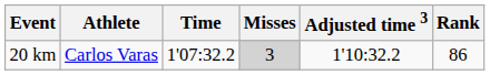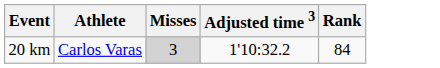 <table class="wikitable" style="font-size:90%">
 <tr>
 <th>Event</th>
 <th>Athlete</th>
-<th>Time</th>
 <th>Misses</th>
 <th>Adjusted time <sup>3</sup></th>
 <th>Rank</th>
 </tr>
 <tr>
 <td>20 km</td>
 <td><a href='#'>Carlos Varas</a></td>
-<td align="center">1'07:32.2</td>
 <td align="center" style="background: lightgrey;">3</td>
 <td align="center">1'10:32.2</td>
-<td align="center">86</td>
+<td align="center">84</td>
 </tr>
 </table>
